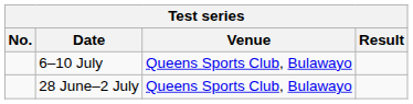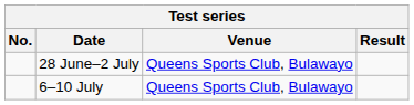 <table class="wikitable">
 <tr>
 <th colspan="4">Test series</th>
 </tr>
 <tr>
 <th>No.</th>
 <th>Date</th>
 <th>Venue</th>
 <th>Result</th>
 </tr>
 <tr>
 <td></td>
-<td>6–10 July</td>
+<td>28 June–2 July</td>
 <td><a href='#'>Queens Sports Club</a>, <a href='#'>Bulawayo</a></td>
 <td></td>
 </tr>
 <tr>
 <td></td>
-<td>28 June–2 July</td>
+<td>6–10 July</td>
 <td><a href='#'>Queens Sports Club</a>, <a href='#'>Bulawayo</a></td>
 <td></td>
 </tr>
 </table>
